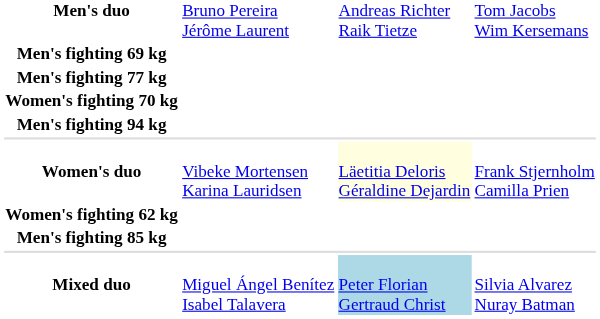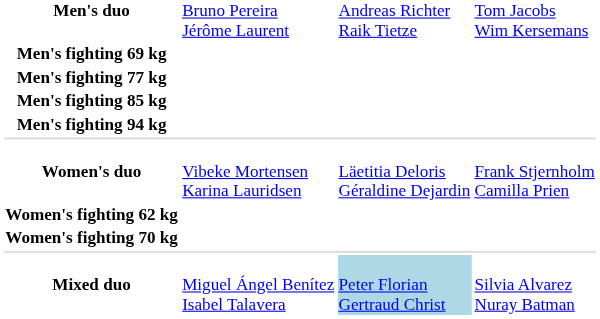 <table>
 <tr>
 <th scope="row">Men's duo</th>
 <td><br><a href='#'>Bruno Pereira</a><br><a href='#'>Jérôme Laurent</a></td>
 <td><br><a href='#'>Andreas Richter</a><br><a href='#'>Raik Tietze</a></td>
 <td><br><a href='#'>Tom Jacobs</a><br><a href='#'>Wim Kersemans</a></td>
 </tr>
 <tr>
 <th scope="row">Men's fighting 69 kg</th>
 <td></td>
 <td></td>
 <td></td>
 </tr>
 <tr>
 <th scope="row">Men's fighting 77 kg</th>
 <td></td>
 <td></td>
 <td></td>
 </tr>
 <tr>
-<th scope="row">Women's fighting 70 kg</th>
+<th scope="row">Men's fighting 85 kg</th>
 <td></td>
 <td></td>
 <td></td>
 </tr>
 <tr>
 <th scope="row">Men's fighting 94 kg</th>
 <td></td>
 <td></td>
 <td></td>
 </tr>
 <tr bgcolor=#DDDDDD>
 <td colspan=4></td>
 </tr>
 <tr>
 <th scope="row">Women's duo</th>
 <td><br><a href='#'>Vibeke Mortensen</a><br><a href='#'>Karina Lauridsen</a></td>
-<td style="background: lightyellow;"><br><a href='#'>Läetitia Deloris</a><br><a href='#'>Géraldine Dejardin</a></td>
+<td><br><a href='#'>Läetitia Deloris</a><br><a href='#'>Géraldine Dejardin</a></td>
 <td><br><a href='#'>Frank Stjernholm</a><br><a href='#'>Camilla Prien</a></td>
 </tr>
 <tr>
 <th scope="row">Women's fighting 62 kg</th>
 <td></td>
 <td></td>
 <td></td>
 </tr>
 <tr>
-<th scope="row">Men's fighting 85 kg</th>
+<th scope="row">Women's fighting 70 kg</th>
 <td></td>
 <td></td>
 <td></td>
 </tr>
 <tr bgcolor=#DDDDDD>
 <td colspan=4></td>
 </tr>
 <tr>
 <th scope="row">Mixed duo</th>
 <td><br><a href='#'>Miguel Ángel Benítez</a><br><a href='#'>Isabel Talavera</a></td>
 <td style="background: lightblue;"><br><a href='#'>Peter Florian</a><br><a href='#'>Gertraud Christ</a></td>
 <td><br><a href='#'>Silvia Alvarez</a><br><a href='#'>Nuray Batman</a></td>
 </tr>
 </table>
